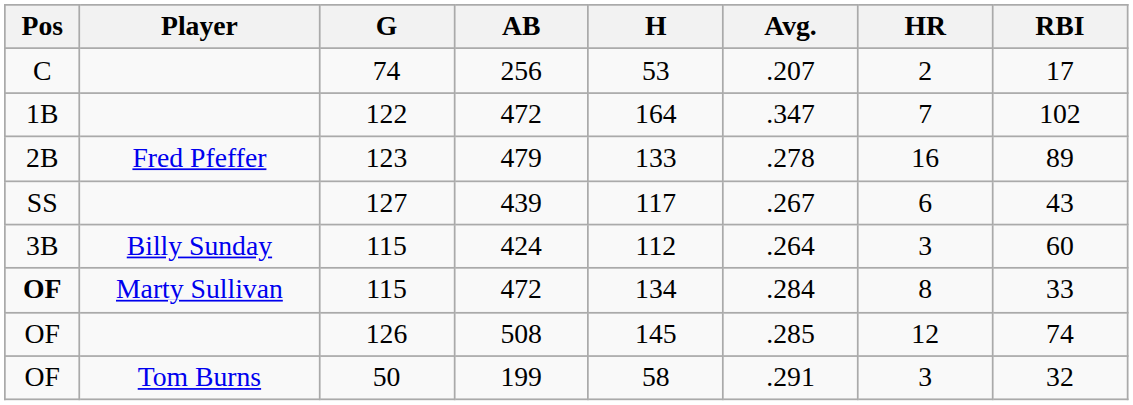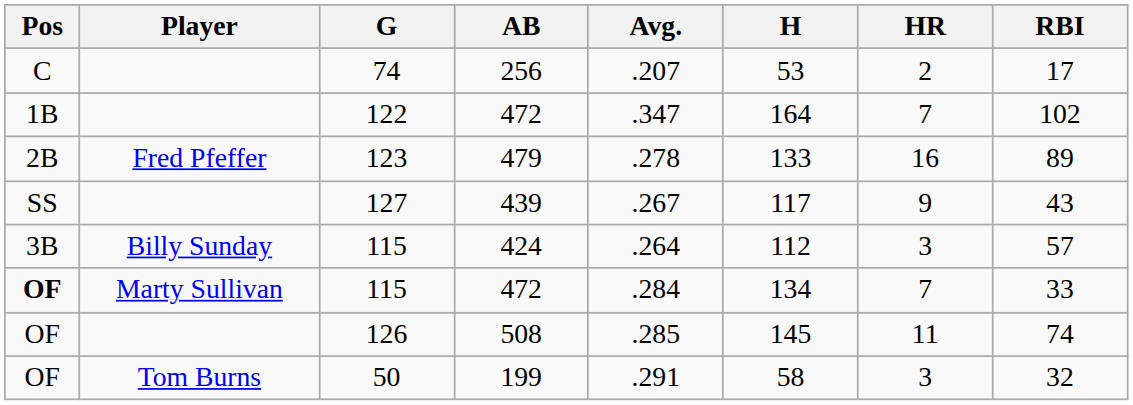 <table class="wikitable sortable">
 <tr>
 <th bgcolor="#DDDDFF" width="5%">Pos</th>
 <th bgcolor="#DDDDFF" width="16%">Player</th>
 <th bgcolor="#DDDDFF" width="9%">G</th>
 <th bgcolor="#DDDDFF" width="9%">AB</th>
+<th bgcolor="#DDDDFF" width="9%">Avg.</th>
 <th bgcolor="#DDDDFF" width="9%">H</th>
-<th bgcolor="#DDDDFF" width="9%">Avg.</th>
 <th bgcolor="#DDDDFF" width="9%">HR</th>
 <th bgcolor="#DDDDFF" width="9%">RBI</th>
 </tr>
 <tr align="center">
 <td>C</td>
 <td></td>
 <td>74</td>
 <td>256</td>
+<td>.207</td>
 <td>53</td>
-<td>.207</td>
 <td>2</td>
 <td>17</td>
 </tr>
 <tr align="center">
 <td>1B</td>
 <td></td>
 <td>122</td>
 <td>472</td>
+<td>.347</td>
 <td>164</td>
-<td>.347</td>
 <td>7</td>
 <td>102</td>
 </tr>
 <tr align="center">
 <td>2B</td>
 <td><a href='#'>Fred Pfeffer</a></td>
 <td>123</td>
 <td>479</td>
+<td>.278</td>
 <td>133</td>
-<td>.278</td>
 <td>16</td>
 <td>89</td>
 </tr>
 <tr align="center">
 <td>SS</td>
 <td></td>
 <td>127</td>
 <td>439</td>
+<td>.267</td>
 <td>117</td>
-<td>.267</td>
-<td>6</td>
+<td>9</td>
 <td>43</td>
 </tr>
 <tr align="center">
 <td>3B</td>
 <td><a href='#'>Billy Sunday</a></td>
 <td>115</td>
 <td>424</td>
+<td>.264</td>
 <td>112</td>
-<td>.264</td>
 <td>3</td>
-<td>60</td>
+<td>57</td>
 </tr>
 <tr align="center">
 <td><strong>OF</strong></td>
 <td><a href='#'>Marty Sullivan</a></td>
 <td>115</td>
 <td>472</td>
+<td>.284</td>
 <td>134</td>
-<td>.284</td>
-<td>8</td>
+<td>7</td>
 <td>33</td>
 </tr>
 <tr align="center">
 <td>OF</td>
 <td></td>
 <td>126</td>
 <td>508</td>
+<td>.285</td>
 <td>145</td>
-<td>.285</td>
-<td>12</td>
+<td>11</td>
 <td>74</td>
 </tr>
 <tr align="center">
 <td>OF</td>
 <td><a href='#'>Tom Burns</a></td>
 <td>50</td>
 <td>199</td>
+<td>.291</td>
 <td>58</td>
-<td>.291</td>
 <td>3</td>
 <td>32</td>
 </tr>
 </table>
